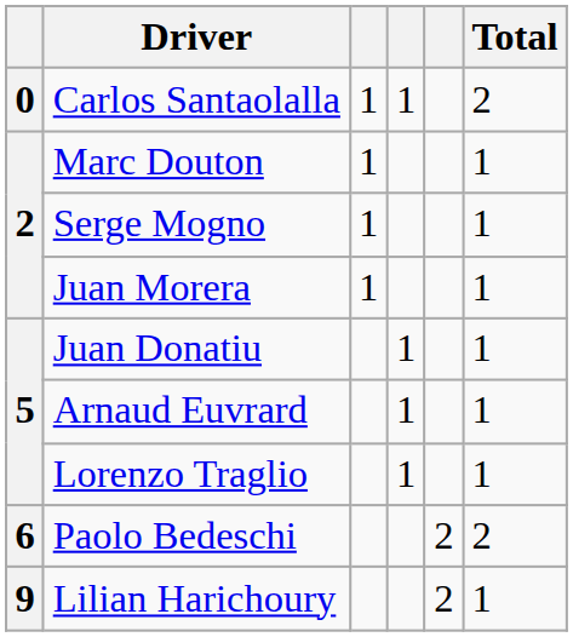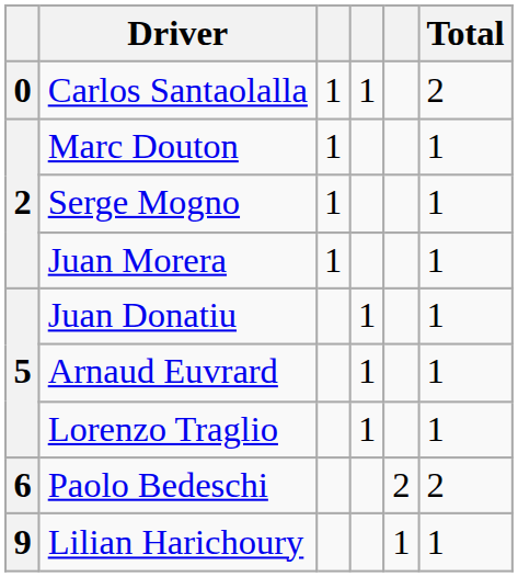 <table class="wikitable sortable">
 <tr>
 <th></th>
 <th>Driver</th>
 <th></th>
 <th></th>
 <th></th>
 <th>Total</th>
 </tr>
 <tr>
 <th>0</th>
 <td align="left"> <a href='#'>Carlos Santaolalla</a></td>
 <td>1</td>
 <td>1</td>
 <td></td>
 <td>2</td>
 </tr>
 <tr>
 <th rowspan="3">2</th>
 <td align="left"> <a href='#'>Marc Douton</a></td>
 <td>1</td>
 <td></td>
 <td></td>
 <td>1</td>
 </tr>
 <tr>
 <td align="left"> <a href='#'>Serge Mogno</a></td>
 <td>1</td>
 <td></td>
 <td></td>
 <td>1</td>
 </tr>
 <tr>
 <td align="left"> <a href='#'>Juan Morera</a></td>
 <td>1</td>
 <td></td>
 <td></td>
 <td>1</td>
 </tr>
 <tr>
 <th rowspan="3">5</th>
 <td align="left"> <a href='#'>Juan Donatiu</a></td>
 <td></td>
 <td>1</td>
 <td></td>
 <td>1</td>
 </tr>
 <tr>
 <td align="left"> <a href='#'>Arnaud Euvrard</a></td>
 <td></td>
 <td>1</td>
 <td></td>
 <td>1</td>
 </tr>
 <tr>
 <td> <a href='#'>Lorenzo Traglio</a></td>
 <td></td>
 <td>1</td>
 <td></td>
 <td>1</td>
 </tr>
 <tr>
 <th>6</th>
 <td align="left"> <a href='#'>Paolo Bedeschi</a></td>
 <td></td>
 <td></td>
 <td>2</td>
 <td>2</td>
 </tr>
 <tr>
 <th>9</th>
 <td align="left"> <a href='#'>Lilian Harichoury</a></td>
 <td></td>
 <td></td>
-<td>2</td>
+<td>1</td>
 <td>1</td>
 </tr>
 </table>
